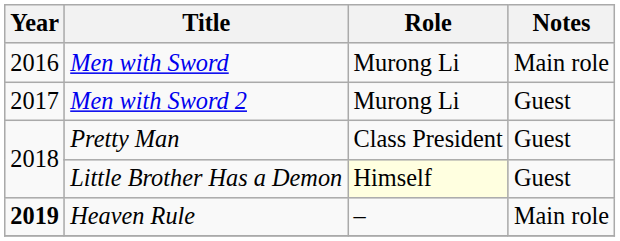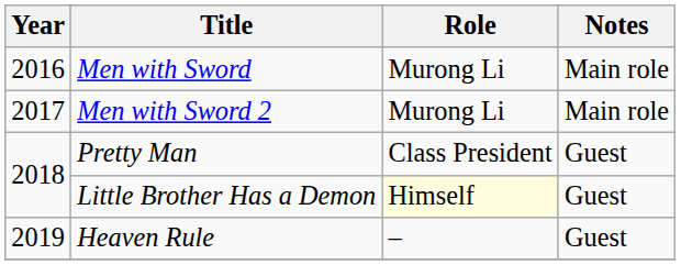 <table class="wikitable">
 <tr>
 <th>Year</th>
 <th>Title</th>
 <th>Role</th>
 <th class="unsortable">Notes</th>
 </tr>
 <tr>
 <td>2016</td>
 <td><em><a href='#'>Men with Sword</a></em></td>
 <td>Murong Li</td>
 <td>Main role</td>
 </tr>
 <tr>
 <td>2017</td>
 <td><em><a href='#'>Men with Sword 2</a></em></td>
 <td>Murong Li</td>
-<td>Guest</td>
+<td>Main role</td>
 </tr>
 <tr>
 <td rowspan=2>2018</td>
 <td><em>Pretty Man</em></td>
 <td>Class President</td>
 <td>Guest</td>
 </tr>
 <tr>
 <td><em>Little Brother Has a Demon</em></td>
 <td style="background: lightyellow;">Himself</td>
 <td>Guest</td>
 </tr>
 <tr>
-<td><strong>2019</strong></td>
+<td>2019</td>
 <td><em>Heaven Rule</em></td>
 <td>–</td>
-<td>Main role</td>
+<td>Guest</td>
 </tr>
 <tr>
 </tr>
 </table>
